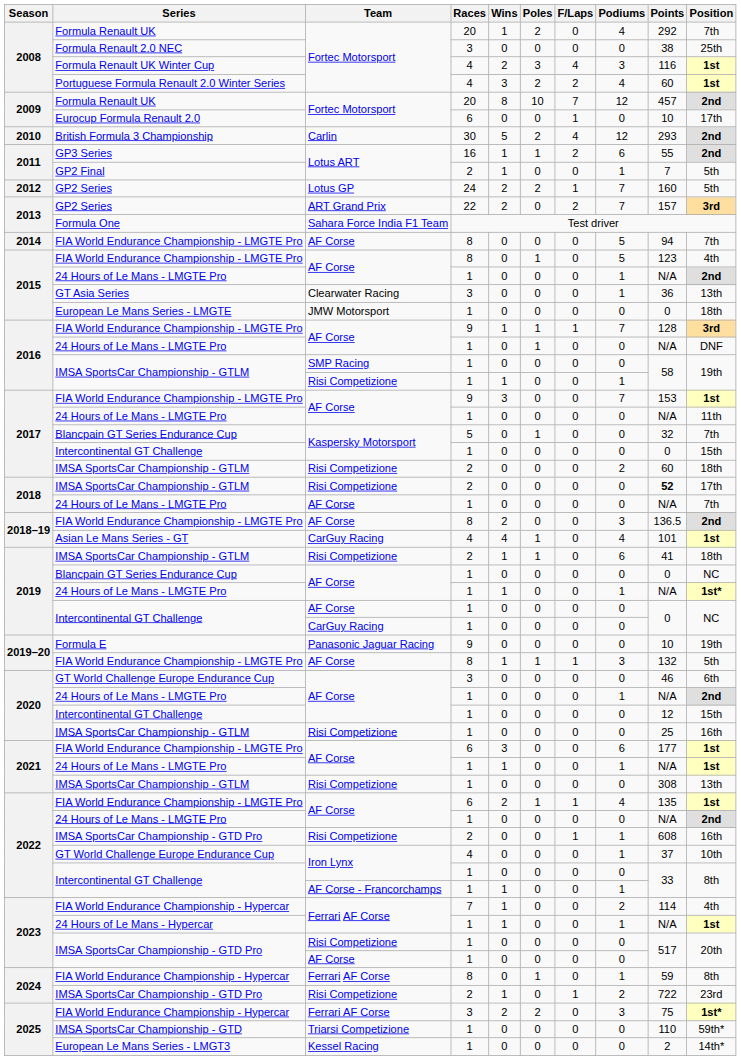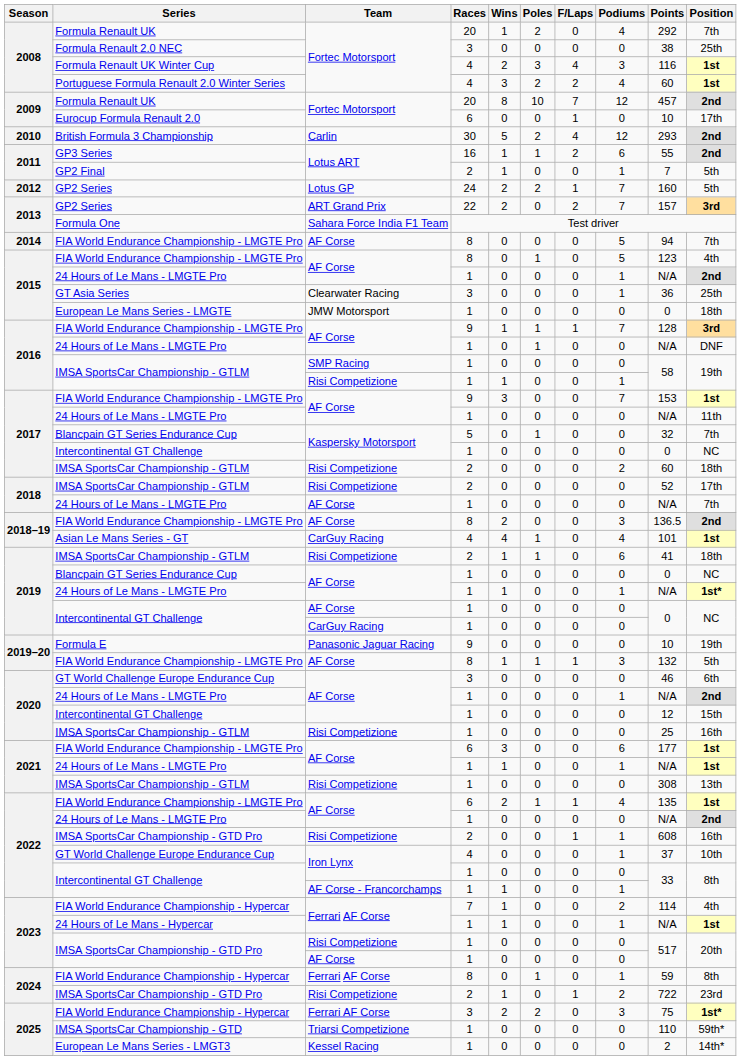 <table class="wikitable" style="font-size:90%; text-align:center">
 <tr>
 <th>Season</th>
 <th>Series</th>
 <th>Team</th>
 <th>Races</th>
 <th>Wins</th>
 <th>Poles</th>
 <th>F/Laps</th>
 <th>Podiums</th>
 <th>Points</th>
 <th>Position</th>
 </tr>
 <tr>
 <th rowspan=4>2008</th>
 <td align=left><a href='#'>Formula Renault UK</a></td>
 <td align=left rowspan=4><a href='#'>Fortec Motorsport</a></td>
 <td>20</td>
 <td>1</td>
 <td>2</td>
 <td>0</td>
 <td>4</td>
 <td>292</td>
 <td>7th</td>
 </tr>
 <tr>
 <td align=left><a href='#'>Formula Renault 2.0 NEC</a></td>
 <td>3</td>
 <td>0</td>
 <td>0</td>
 <td>0</td>
 <td>0</td>
 <td>38</td>
 <td>25th</td>
 </tr>
 <tr>
 <td align=left><a href='#'>Formula Renault UK Winter Cup</a></td>
 <td>4</td>
 <td>2</td>
 <td>3</td>
 <td>4</td>
 <td>3</td>
 <td>116</td>
 <td style="background:#FFFFBF;"><strong>1st</strong></td>
 </tr>
 <tr>
 <td align=left><a href='#'>Portuguese Formula Renault 2.0 Winter Series</a></td>
 <td>4</td>
 <td>3</td>
 <td>2</td>
 <td>2</td>
 <td>4</td>
 <td>60</td>
 <td style="background:#FFFFBF;"><strong>1st</strong></td>
 </tr>
 <tr>
 <th rowspan=2>2009</th>
 <td align=left><a href='#'>Formula Renault UK</a></td>
 <td align=left rowspan=2><a href='#'>Fortec Motorsport</a></td>
 <td>20</td>
 <td>8</td>
 <td>10</td>
 <td>7</td>
 <td>12</td>
 <td>457</td>
 <td style="background:#DFDFDF;"><strong>2nd</strong></td>
 </tr>
 <tr>
 <td align=left><a href='#'>Eurocup Formula Renault 2.0</a></td>
 <td>6</td>
 <td>0</td>
 <td>0</td>
 <td>1</td>
 <td>0</td>
 <td>10</td>
 <td>17th</td>
 </tr>
 <tr>
 <th>2010</th>
 <td align=left><a href='#'>British Formula 3 Championship</a></td>
 <td align=left><a href='#'>Carlin</a></td>
 <td>30</td>
 <td>5</td>
 <td>2</td>
 <td>4</td>
 <td>12</td>
 <td>293</td>
 <td style="background:#DFDFDF;"><strong>2nd</strong></td>
 </tr>
 <tr>
 <th rowspan=2>2011</th>
 <td align=left><a href='#'>GP3 Series</a></td>
 <td align=left rowspan=2><a href='#'>Lotus ART</a></td>
 <td>16</td>
 <td>1</td>
 <td>1</td>
 <td>2</td>
 <td>6</td>
 <td>55</td>
 <td style="background:#DFDFDF;"><strong>2nd</strong></td>
 </tr>
 <tr>
 <td align=left><a href='#'>GP2 Final</a></td>
 <td>2</td>
 <td>1</td>
 <td>0</td>
 <td>0</td>
 <td>1</td>
 <td>7</td>
 <td>5th</td>
 </tr>
 <tr>
 <th>2012</th>
 <td align=left><a href='#'>GP2 Series</a></td>
 <td align=left><a href='#'>Lotus GP</a></td>
 <td>24</td>
 <td>2</td>
 <td>2</td>
 <td>1</td>
 <td>7</td>
 <td>160</td>
 <td>5th</td>
 </tr>
 <tr>
 <th rowspan=2>2013</th>
 <td align=left><a href='#'>GP2 Series</a></td>
 <td align=left><a href='#'>ART Grand Prix</a></td>
 <td>22</td>
 <td>2</td>
 <td>0</td>
 <td>2</td>
 <td>7</td>
 <td>157</td>
 <td style="background:#FFDF9F;"><strong>3rd</strong></td>
 </tr>
 <tr>
 <td align=left><a href='#'>Formula One</a></td>
 <td align=left><a href='#'>Sahara Force India F1 Team</a></td>
 <td colspan=7>Test driver</td>
 </tr>
 <tr>
 <th>2014</th>
 <td align=left><a href='#'>FIA World Endurance Championship - LMGTE Pro</a></td>
 <td align=left><a href='#'>AF Corse</a></td>
 <td>8</td>
 <td>0</td>
 <td>0</td>
 <td>0</td>
 <td>5</td>
 <td>94</td>
 <td>7th</td>
 </tr>
 <tr>
 <th rowspan=4>2015</th>
 <td align=left><a href='#'>FIA World Endurance Championship - LMGTE Pro</a></td>
 <td align=left rowspan=2><a href='#'>AF Corse</a></td>
 <td>8</td>
 <td>0</td>
 <td>1</td>
 <td>0</td>
 <td>5</td>
 <td>123</td>
 <td>4th</td>
 </tr>
 <tr>
 <td align=left><a href='#'>24 Hours of Le Mans - LMGTE Pro</a></td>
 <td>1</td>
 <td>0</td>
 <td>0</td>
 <td>0</td>
 <td>1</td>
 <td>N/A</td>
 <td style="background:#DFDFDF;"><strong>2nd</strong></td>
 </tr>
 <tr>
 <td align=left><a href='#'>GT Asia Series</a></td>
 <td align=left>Clearwater Racing</td>
 <td>3</td>
 <td>0</td>
 <td>0</td>
 <td>0</td>
 <td>1</td>
 <td>36</td>
-<td>13th</td>
+<td>25th</td>
 </tr>
 <tr>
 <td align=left><a href='#'>European Le Mans Series - LMGTE</a></td>
 <td align=left>JMW Motorsport</td>
 <td>1</td>
 <td>0</td>
 <td>0</td>
 <td>0</td>
 <td>0</td>
 <td>0</td>
 <td>18th</td>
 </tr>
 <tr>
 <th rowspan=4>2016</th>
 <td align=left><a href='#'>FIA World Endurance Championship - LMGTE Pro</a></td>
 <td align=left rowspan=2><a href='#'>AF Corse</a></td>
 <td>9</td>
 <td>1</td>
 <td>1</td>
 <td>1</td>
 <td>7</td>
 <td>128</td>
 <td style="background:#FFDF9F;"><strong>3rd</strong></td>
 </tr>
 <tr>
 <td align=left><a href='#'>24 Hours of Le Mans - LMGTE Pro</a></td>
 <td>1</td>
 <td>0</td>
 <td>1</td>
 <td>0</td>
 <td>0</td>
 <td>N/A</td>
 <td>DNF</td>
 </tr>
 <tr>
 <td align=left rowspan=2><a href='#'>IMSA SportsCar Championship - GTLM</a></td>
 <td align=left><a href='#'>SMP Racing</a></td>
 <td>1</td>
 <td>0</td>
 <td>0</td>
 <td>0</td>
 <td>0</td>
 <td rowspan=2>58</td>
 <td rowspan=2>19th</td>
 </tr>
 <tr>
 <td align=left><a href='#'>Risi Competizione</a></td>
 <td>1</td>
 <td>1</td>
 <td>0</td>
 <td>0</td>
 <td>1</td>
 </tr>
 <tr>
 <th rowspan=5>2017</th>
 <td align=left><a href='#'>FIA World Endurance Championship - LMGTE Pro</a></td>
 <td align=left rowspan=2><a href='#'>AF Corse</a></td>
 <td>9</td>
 <td>3</td>
 <td>0</td>
 <td>0</td>
 <td>7</td>
 <td>153</td>
 <td style="background:#FFFFBF;"><strong>1st</strong></td>
 </tr>
 <tr>
 <td align=left><a href='#'>24 Hours of Le Mans - LMGTE Pro</a></td>
 <td>1</td>
 <td>0</td>
 <td>0</td>
 <td>0</td>
 <td>0</td>
 <td>N/A</td>
 <td>11th</td>
 </tr>
 <tr>
 <td align=left><a href='#'>Blancpain GT Series Endurance Cup</a></td>
 <td rowspan="2" align="left"><a href='#'>Kaspersky Motorsport</a></td>
 <td>5</td>
 <td>0</td>
 <td>1</td>
 <td>0</td>
 <td>0</td>
 <td>32</td>
 <td>7th</td>
 </tr>
 <tr>
 <td align=left><a href='#'>Intercontinental GT Challenge</a></td>
 <td>1</td>
 <td>0</td>
 <td>0</td>
 <td>0</td>
 <td>0</td>
 <td>0</td>
-<td>15th</td>
+<td>NC</td>
 </tr>
 <tr>
 <td align=left><a href='#'>IMSA SportsCar Championship - GTLM</a></td>
 <td align=left><a href='#'>Risi Competizione</a></td>
 <td>2</td>
 <td>0</td>
 <td>0</td>
 <td>0</td>
 <td>2</td>
 <td>60</td>
 <td>18th</td>
 </tr>
 <tr>
 <th rowspan=2>2018</th>
 <td align=left><a href='#'>IMSA SportsCar Championship - GTLM</a></td>
 <td align=left><a href='#'>Risi Competizione</a></td>
 <td>2</td>
 <td>0</td>
 <td>0</td>
 <td>0</td>
 <td>0</td>
-<td><strong>52</strong></td>
+<td>52</td>
 <td>17th</td>
 </tr>
 <tr>
 <td align=left><a href='#'>24 Hours of Le Mans - LMGTE Pro</a></td>
 <td align=left><a href='#'>AF Corse</a></td>
 <td>1</td>
 <td>0</td>
 <td>0</td>
 <td>0</td>
 <td>0</td>
 <td>N/A</td>
 <td>7th</td>
 </tr>
 <tr>
 <th rowspan=2>2018–19</th>
 <td align=left><a href='#'>FIA World Endurance Championship - LMGTE Pro</a></td>
 <td align=left><a href='#'>AF Corse</a></td>
 <td>8</td>
 <td>2</td>
 <td>0</td>
 <td>0</td>
 <td>3</td>
 <td>136.5</td>
 <td style="background:#DFDFDF;"><strong>2nd</strong></td>
 </tr>
 <tr>
 <td align=left><a href='#'>Asian Le Mans Series - GT</a></td>
 <td align=left><a href='#'>CarGuy Racing</a></td>
 <td>4</td>
 <td>4</td>
 <td>1</td>
 <td>0</td>
 <td>4</td>
 <td>101</td>
 <td style="background:#FFFFBF;"><strong>1st</strong></td>
 </tr>
 <tr>
 <th rowspan="5">2019</th>
 <td align=left><a href='#'>IMSA SportsCar Championship - GTLM</a></td>
 <td align=left><a href='#'>Risi Competizione</a></td>
 <td>2</td>
 <td>1</td>
 <td>1</td>
 <td>0</td>
 <td>6</td>
 <td>41</td>
 <td>18th</td>
 </tr>
 <tr>
 <td align=left><a href='#'>Blancpain GT Series Endurance Cup</a></td>
 <td align=left rowspan=2><a href='#'>AF Corse</a></td>
 <td>1</td>
 <td>0</td>
 <td>0</td>
 <td>0</td>
 <td>0</td>
 <td>0</td>
 <td>NC</td>
 </tr>
 <tr>
 <td align=left><a href='#'>24 Hours of Le Mans - LMGTE Pro</a></td>
 <td>1</td>
 <td>1</td>
 <td>0</td>
 <td>0</td>
 <td>1</td>
 <td>N/A</td>
 <td style="background:#FFFFBF;"><strong>1st*</strong></td>
 </tr>
 <tr>
 <td rowspan="2" align="left"><a href='#'>Intercontinental GT Challenge</a></td>
 <td align=left><a href='#'>AF Corse</a></td>
 <td>1</td>
 <td>0</td>
 <td>0</td>
 <td>0</td>
 <td>0</td>
 <td rowspan="2">0</td>
 <td rowspan="2">NC</td>
 </tr>
 <tr>
 <td align=left><a href='#'>CarGuy Racing</a></td>
 <td>1</td>
 <td>0</td>
 <td>0</td>
 <td>0</td>
 <td>0</td>
 </tr>
 <tr>
 <th rowspan=2>2019–20</th>
 <td align=left><a href='#'>Formula E</a></td>
 <td align=left><a href='#'>Panasonic Jaguar Racing</a></td>
 <td>9</td>
 <td>0</td>
 <td>0</td>
 <td>0</td>
 <td>0</td>
 <td>10</td>
 <td>19th</td>
 </tr>
 <tr>
 <td align=left><a href='#'>FIA World Endurance Championship - LMGTE Pro</a></td>
 <td align=left><a href='#'>AF Corse</a></td>
 <td>8</td>
 <td>1</td>
 <td>1</td>
 <td>1</td>
 <td>3</td>
 <td>132</td>
 <td>5th</td>
 </tr>
 <tr>
 <th rowspan=4>2020</th>
 <td align=left><a href='#'>GT World Challenge Europe Endurance Cup</a></td>
 <td rowspan="3" align="left"><a href='#'>AF Corse</a></td>
 <td>3</td>
 <td>0</td>
 <td>0</td>
 <td>0</td>
 <td>0</td>
 <td>46</td>
 <td>6th</td>
 </tr>
 <tr>
 <td align=left><a href='#'>24 Hours of Le Mans - LMGTE Pro</a></td>
 <td>1</td>
 <td>0</td>
 <td>0</td>
 <td>0</td>
 <td>1</td>
 <td>N/A</td>
 <td style="background:#DFDFDF;"><strong>2nd</strong></td>
 </tr>
 <tr>
 <td align="left"><a href='#'>Intercontinental GT Challenge</a></td>
 <td>1</td>
 <td>0</td>
 <td>0</td>
 <td>0</td>
 <td>0</td>
 <td>12</td>
 <td>15th</td>
 </tr>
 <tr>
 <td align=left><a href='#'>IMSA SportsCar Championship - GTLM</a></td>
 <td align=left><a href='#'>Risi Competizione</a></td>
 <td>1</td>
 <td>0</td>
 <td>0</td>
 <td>0</td>
 <td>0</td>
 <td>25</td>
 <td>16th</td>
 </tr>
 <tr>
 <th rowspan=3>2021</th>
 <td align=left><a href='#'>FIA World Endurance Championship - LMGTE Pro</a></td>
 <td align=left rowspan=2><a href='#'>AF Corse</a></td>
 <td>6</td>
 <td>3</td>
 <td>0</td>
 <td>0</td>
 <td>6</td>
 <td>177</td>
 <td style="background:#FFFFBF;"><strong>1st</strong></td>
 </tr>
 <tr>
 <td align=left><a href='#'>24 Hours of Le Mans - LMGTE Pro</a></td>
 <td>1</td>
 <td>1</td>
 <td>0</td>
 <td>0</td>
 <td>1</td>
 <td>N/A</td>
 <td style="background:#FFFFBF;"><strong>1st</strong></td>
 </tr>
 <tr>
 <td align=left><a href='#'>IMSA SportsCar Championship - GTLM</a></td>
 <td align=left><a href='#'>Risi Competizione</a></td>
 <td>1</td>
 <td>0</td>
 <td>0</td>
 <td>0</td>
 <td>0</td>
 <td>308</td>
 <td>13th</td>
 </tr>
 <tr>
 <th rowspan="6">2022</th>
 <td align=left><a href='#'>FIA World Endurance Championship - LMGTE Pro</a></td>
 <td rowspan="2" align="left"><a href='#'>AF Corse</a></td>
 <td>6</td>
 <td>2</td>
 <td>1</td>
 <td>1</td>
 <td>4</td>
 <td>135</td>
 <td style="background:#FFFFBF;"><strong>1st</strong></td>
 </tr>
 <tr>
 <td align=left><a href='#'>24 Hours of Le Mans - LMGTE Pro</a></td>
 <td>1</td>
 <td>0</td>
 <td>0</td>
 <td>0</td>
 <td>0</td>
 <td>N/A</td>
 <td style="background:#DFDFDF;"><strong>2nd</strong></td>
 </tr>
 <tr>
 <td align=left><a href='#'>IMSA SportsCar Championship - GTD Pro</a></td>
 <td align=left><a href='#'>Risi Competizione</a></td>
 <td>2</td>
 <td>0</td>
 <td>0</td>
 <td>1</td>
 <td>1</td>
 <td>608</td>
 <td>16th</td>
 </tr>
 <tr>
 <td align=left><a href='#'>GT World Challenge Europe Endurance Cup</a></td>
 <td align=left rowspan=2><a href='#'>Iron Lynx</a></td>
 <td>4</td>
 <td>0</td>
 <td>0</td>
 <td>0</td>
 <td>1</td>
 <td>37</td>
 <td>10th</td>
 </tr>
 <tr>
 <td rowspan="2" align="left"><a href='#'>Intercontinental GT Challenge</a></td>
 <td>1</td>
 <td>0</td>
 <td>0</td>
 <td>0</td>
 <td>0</td>
 <td rowspan="2">33</td>
 <td rowspan="2">8th</td>
 </tr>
 <tr>
 <td align=left><a href='#'>AF Corse - Francorchamps</a></td>
 <td>1</td>
 <td>1</td>
 <td>0</td>
 <td>0</td>
 <td>1</td>
 </tr>
 <tr>
 <th rowspan="4">2023</th>
 <td align=left><a href='#'>FIA World Endurance Championship - Hypercar</a></td>
 <td align=left rowspan="2"><a href='#'>Ferrari</a> <a href='#'>AF Corse</a></td>
 <td>7</td>
 <td>1</td>
 <td>0</td>
 <td>0</td>
 <td>2</td>
 <td>114</td>
 <td>4th</td>
 </tr>
 <tr>
 <td align=left><a href='#'>24 Hours of Le Mans - Hypercar</a></td>
 <td>1</td>
 <td>1</td>
 <td>0</td>
 <td>0</td>
 <td>1</td>
 <td>N/A</td>
 <td style="background:#FFFFBF;"><strong>1st</strong></td>
 </tr>
 <tr>
 <td rowspan="2" align="left"><a href='#'>IMSA SportsCar Championship - GTD Pro</a></td>
 <td align=left><a href='#'>Risi Competizione</a></td>
 <td>1</td>
 <td>0</td>
 <td>0</td>
 <td>0</td>
 <td>0</td>
 <td rowspan="2">517</td>
 <td rowspan="2">20th</td>
 </tr>
 <tr>
 <td align=left><a href='#'>AF Corse</a></td>
 <td>1</td>
 <td>0</td>
 <td>0</td>
 <td>0</td>
 <td>0</td>
 </tr>
 <tr>
 <th rowspan=2>2024</th>
 <td align=left><a href='#'>FIA World Endurance Championship - Hypercar</a></td>
 <td align=left><a href='#'>Ferrari</a> <a href='#'>AF Corse</a></td>
 <td>8</td>
 <td>0</td>
 <td>1</td>
 <td>0</td>
 <td>1</td>
 <td>59</td>
 <td>8th</td>
 </tr>
 <tr>
 <td align=left><a href='#'>IMSA SportsCar Championship - GTD Pro</a></td>
 <td align=left><a href='#'>Risi Competizione</a></td>
 <td>2</td>
 <td>1</td>
 <td>0</td>
 <td>1</td>
 <td>2</td>
 <td>722</td>
 <td>23rd</td>
 </tr>
 <tr>
 <th rowspan="3">2025</th>
 <td align=left><a href='#'>FIA World Endurance Championship - Hypercar</a></td>
 <td align=left><a href='#'>Ferrari AF Corse</a></td>
 <td>3</td>
 <td>2</td>
 <td>2</td>
 <td>0</td>
 <td>3</td>
 <td>75</td>
 <td style="background:#FFFFBF;"><strong>1st*</strong></td>
 </tr>
 <tr>
 <td align=left><a href='#'>IMSA SportsCar Championship - GTD</a></td>
 <td align=left><a href='#'>Triarsi Competizione</a></td>
 <td>1</td>
 <td>0</td>
 <td>0</td>
 <td>0</td>
 <td>0</td>
 <td>110</td>
 <td>59th*</td>
 </tr>
 <tr>
 <td align=left><a href='#'>European Le Mans Series - LMGT3</a></td>
 <td align=left><a href='#'>Kessel Racing</a></td>
 <td>1</td>
 <td>0</td>
 <td>0</td>
 <td>0</td>
 <td>0</td>
 <td>2</td>
 <td>14th*</td>
 </tr>
 </table>
